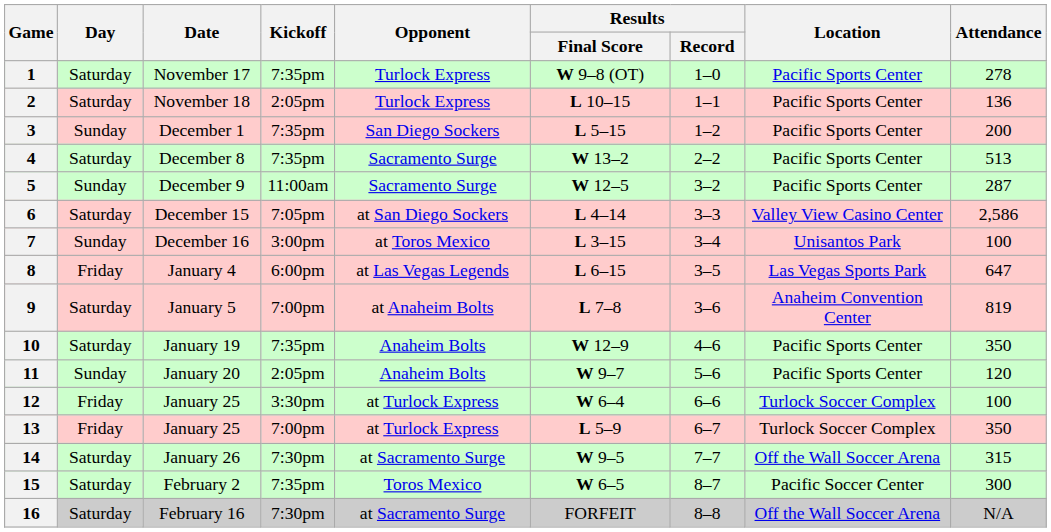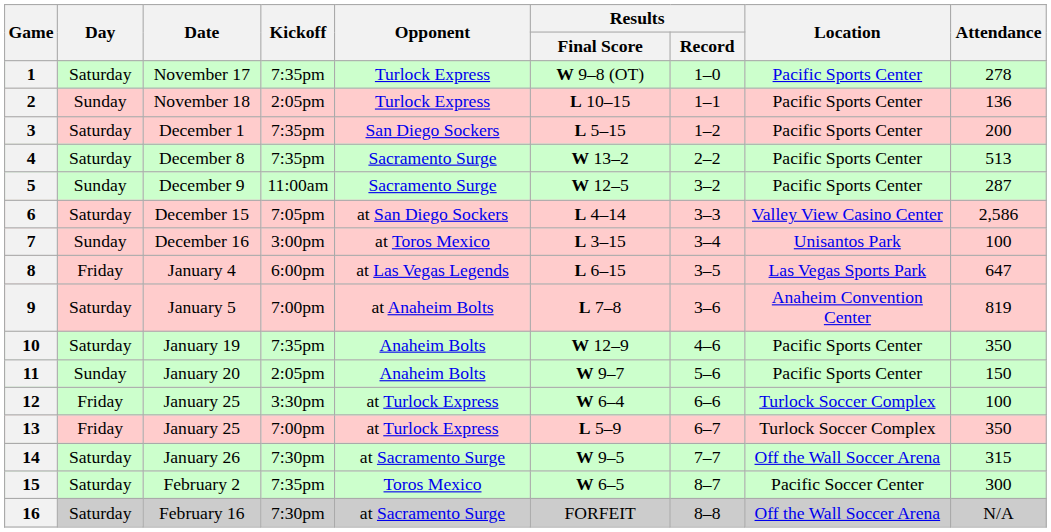 <table class="wikitable">
 <tr>
 <th rowspan="2" width="40">Game</th>
 <th rowspan="2" width="70">Day</th>
 <th rowspan="2" width="100">Date</th>
 <th rowspan="2" width="60">Kickoff</th>
 <th rowspan="2" width="170">Opponent</th>
 <th colspan="2" width="180">Results</th>
 <th rowspan="2" width="180">Location</th>
 <th rowspan="2" width="80">Attendance</th>
 </tr>
 <tr>
 <th width="120">Final Score</th>
 <th width="60">Record</th>
 </tr>
 <tr align="center" bgcolor="#CCFFCC">
 <th>1</th>
 <td>Saturday</td>
 <td>November 17</td>
 <td>7:35pm</td>
 <td><a href='#'>Turlock Express</a></td>
 <td><strong>W</strong> 9–8 (OT)</td>
 <td>1–0</td>
 <td><a href='#'>Pacific Sports Center</a></td>
 <td>278</td>
 </tr>
 <tr align="center" bgcolor="#FFCCCC">
 <th>2</th>
-<td>Saturday</td>
+<td>Sunday</td>
 <td>November 18</td>
 <td>2:05pm</td>
 <td><a href='#'>Turlock Express</a></td>
 <td><strong>L</strong> 10–15</td>
 <td>1–1</td>
 <td>Pacific Sports Center</td>
 <td>136</td>
 </tr>
 <tr align="center" bgcolor="#FFCCCC">
 <th>3</th>
-<td>Sunday</td>
+<td>Saturday</td>
 <td>December 1</td>
 <td>7:35pm</td>
 <td><a href='#'>San Diego Sockers</a></td>
 <td><strong>L</strong> 5–15</td>
 <td>1–2</td>
 <td>Pacific Sports Center</td>
 <td>200</td>
 </tr>
 <tr align="center" bgcolor="#CCFFCC">
 <th>4</th>
 <td>Saturday</td>
 <td>December 8</td>
 <td>7:35pm</td>
 <td><a href='#'>Sacramento Surge</a></td>
 <td><strong>W</strong> 13–2</td>
 <td>2–2</td>
 <td>Pacific Sports Center</td>
 <td>513</td>
 </tr>
 <tr align="center" bgcolor="#CCFFCC">
 <th>5</th>
 <td>Sunday</td>
 <td>December 9</td>
 <td>11:00am</td>
 <td><a href='#'>Sacramento Surge</a></td>
 <td><strong>W</strong> 12–5</td>
 <td>3–2</td>
 <td>Pacific Sports Center</td>
 <td>287</td>
 </tr>
 <tr align="center" bgcolor="#FFCCCC">
 <th>6</th>
 <td>Saturday</td>
 <td>December 15</td>
 <td>7:05pm</td>
 <td>at <a href='#'>San Diego Sockers</a></td>
 <td><strong>L</strong> 4–14</td>
 <td>3–3</td>
 <td><a href='#'>Valley View Casino Center</a></td>
 <td>2,586</td>
 </tr>
 <tr align="center" bgcolor="#FFCCCC">
 <th>7</th>
 <td>Sunday</td>
 <td>December 16</td>
 <td>3:00pm</td>
 <td>at <a href='#'>Toros Mexico</a></td>
 <td><strong>L</strong> 3–15</td>
 <td>3–4</td>
 <td><a href='#'>Unisantos Park</a></td>
 <td>100</td>
 </tr>
 <tr align="center" bgcolor="#FFCCCC">
 <th>8</th>
 <td>Friday</td>
 <td>January 4</td>
 <td>6:00pm</td>
 <td>at <a href='#'>Las Vegas Legends</a></td>
 <td><strong>L</strong> 6–15</td>
 <td>3–5</td>
 <td><a href='#'>Las Vegas Sports Park</a></td>
 <td>647</td>
 </tr>
 <tr align="center" bgcolor="#FFCCCC">
 <th>9</th>
 <td>Saturday</td>
 <td>January 5</td>
 <td>7:00pm</td>
 <td>at <a href='#'>Anaheim Bolts</a></td>
 <td><strong>L</strong> 7–8</td>
 <td>3–6</td>
 <td><a href='#'>Anaheim Convention Center</a></td>
 <td>819</td>
 </tr>
 <tr align="center" bgcolor="#CCFFCC">
 <th>10</th>
 <td>Saturday</td>
 <td>January 19</td>
 <td>7:35pm</td>
 <td><a href='#'>Anaheim Bolts</a></td>
 <td><strong>W</strong> 12–9</td>
 <td>4–6</td>
 <td>Pacific Sports Center</td>
 <td>350</td>
 </tr>
 <tr align="center" bgcolor="#CCFFCC">
 <th>11</th>
 <td>Sunday</td>
 <td>January 20</td>
 <td>2:05pm</td>
 <td><a href='#'>Anaheim Bolts</a></td>
 <td><strong>W</strong> 9–7</td>
 <td>5–6</td>
 <td>Pacific Sports Center</td>
-<td>120</td>
+<td>150</td>
 </tr>
 <tr align="center" bgcolor="#CCFFCC">
 <th>12</th>
 <td>Friday</td>
 <td>January 25</td>
 <td>3:30pm</td>
 <td>at <a href='#'>Turlock Express</a></td>
 <td><strong>W</strong> 6–4</td>
 <td>6–6</td>
 <td><a href='#'>Turlock Soccer Complex</a></td>
 <td>100</td>
 </tr>
 <tr align="center" bgcolor="#FFCCCC">
 <th>13</th>
 <td>Friday</td>
 <td>January 25</td>
 <td>7:00pm</td>
 <td>at <a href='#'>Turlock Express</a></td>
 <td><strong>L</strong> 5–9</td>
 <td>6–7</td>
 <td>Turlock Soccer Complex</td>
 <td>350</td>
 </tr>
 <tr align="center" bgcolor="#CCFFCC">
 <th>14</th>
 <td>Saturday</td>
 <td>January 26</td>
 <td>7:30pm</td>
 <td>at <a href='#'>Sacramento Surge</a></td>
 <td><strong>W</strong> 9–5</td>
 <td>7–7</td>
 <td><a href='#'>Off the Wall Soccer Arena</a></td>
 <td>315</td>
 </tr>
 <tr align="center" bgcolor="#CCFFCC">
 <th>15</th>
 <td>Saturday</td>
 <td>February 2</td>
 <td>7:35pm</td>
 <td><a href='#'>Toros Mexico</a></td>
 <td><strong>W</strong> 6–5</td>
 <td>8–7</td>
 <td>Pacific Soccer Center</td>
 <td>300</td>
 </tr>
 <tr align="center" bgcolor="#CCCCCC">
 <th>16</th>
 <td>Saturday</td>
 <td>February 16</td>
 <td>7:30pm</td>
 <td>at <a href='#'>Sacramento Surge</a></td>
 <td>FORFEIT</td>
 <td>8–8</td>
 <td><a href='#'>Off the Wall Soccer Arena</a></td>
 <td>N/A</td>
 </tr>
 </table>
